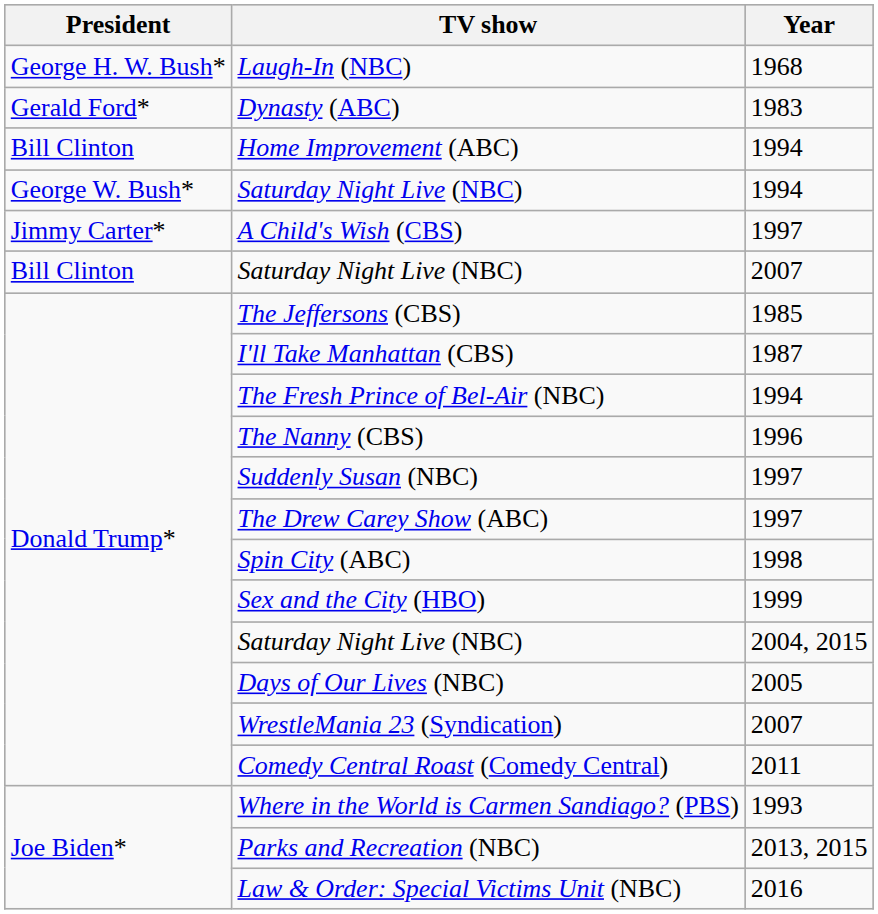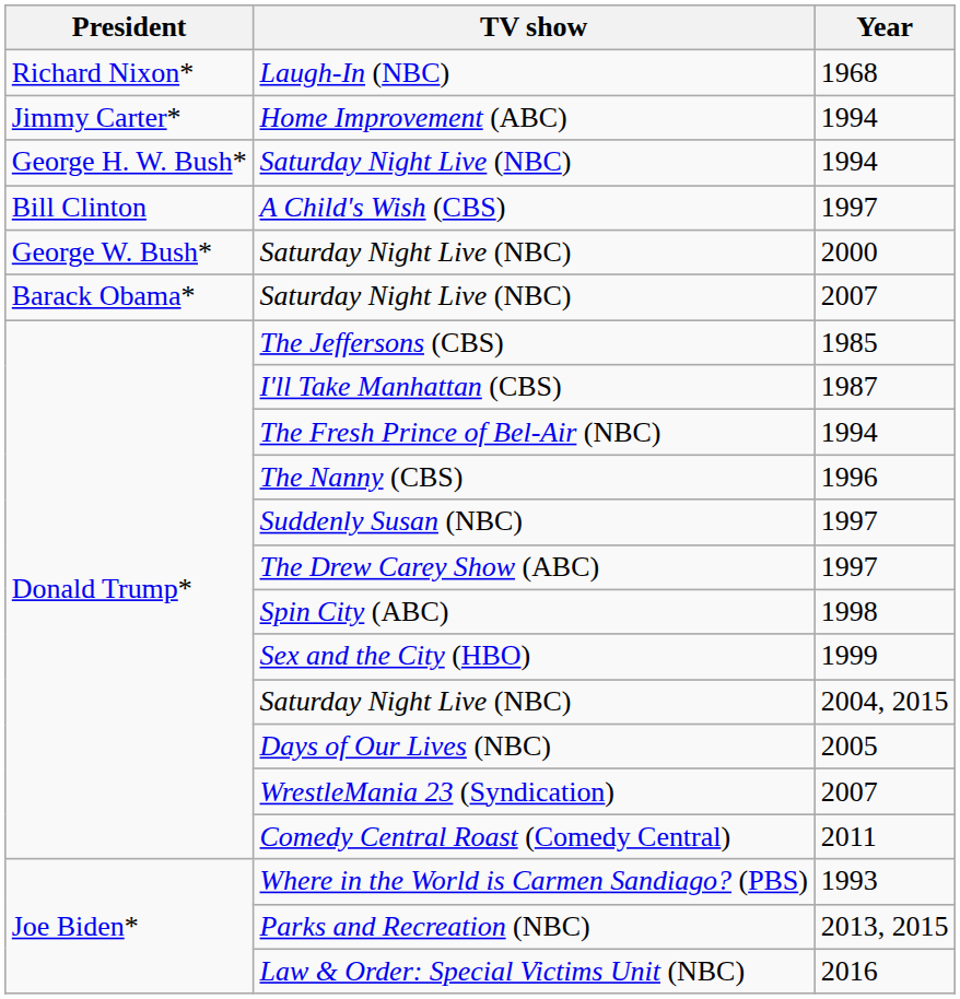 <table class="wikitable sortable">
 <tr>
 <th>President</th>
 <th>TV show</th>
 <th>Year</th>
 </tr>
 <tr>
-<td><a href='#'>George H. W. Bush</a>*</td>
+<td><a href='#'>Richard Nixon</a>*</td>
 <td><em><a href='#'>Laugh-In</a></em> (<a href='#'>NBC</a>)</td>
 <td>1968</td>
 </tr>
 <tr>
-<td><a href='#'>Gerald Ford</a>*</td>
-<td><em><a href='#'>Dynasty</a></em> (<a href='#'>ABC</a>)</td>
-<td>1983</td>
-</tr>
-<tr>
-<td><a href='#'>Bill Clinton</a></td>
+<td><a href='#'>Jimmy Carter</a>*</td>
 <td><em><a href='#'>Home Improvement</a></em> (ABC)</td>
 <td>1994</td>
 </tr>
 <tr>
-<td><a href='#'>George W. Bush</a>*</td>
+<td><a href='#'>George H. W. Bush</a>*</td>
 <td><em><a href='#'>Saturday Night Live</a></em> (<a href='#'>NBC</a>)</td>
 <td>1994</td>
 </tr>
 <tr>
-<td><a href='#'>Jimmy Carter</a>*</td>
+<td><a href='#'>Bill Clinton</a></td>
 <td><em><a href='#'>A Child's Wish</a></em> (<a href='#'>CBS</a>)</td>
 <td>1997</td>
 </tr>
 <tr>
-<td><a href='#'>Bill Clinton</a></td>
+<td><a href='#'>George W. Bush</a>*</td>
+<td><em>Saturday Night Live</em> (NBC)</td>
+<td>2000</td>
+</tr>
+<tr>
+<td><a href='#'>Barack Obama</a>*</td>
 <td><em>Saturday Night Live</em> (NBC)</td>
 <td>2007</td>
 </tr>
 <tr>
 <td rowspan=12><a href='#'>Donald Trump</a>*</td>
 <td><em><a href='#'>The Jeffersons</a></em> (CBS)</td>
 <td>1985</td>
 </tr>
 <tr>
 <td><em><a href='#'>I'll Take Manhattan</a></em> (CBS)</td>
 <td>1987</td>
 </tr>
 <tr>
 <td><em><a href='#'>The Fresh Prince of Bel-Air</a></em> (NBC)</td>
 <td>1994</td>
 </tr>
 <tr>
 <td><em><a href='#'>The Nanny</a></em> (CBS)</td>
 <td>1996</td>
 </tr>
 <tr>
 <td><em><a href='#'>Suddenly Susan</a></em> (NBC)</td>
 <td>1997</td>
 </tr>
 <tr>
 <td><em><a href='#'>The Drew Carey Show</a></em> (ABC)</td>
 <td>1997</td>
 </tr>
 <tr>
 <td><em><a href='#'>Spin City</a></em> (ABC)</td>
 <td>1998</td>
 </tr>
 <tr>
 <td><em><a href='#'>Sex and the City</a></em> (<a href='#'>HBO</a>)</td>
 <td>1999</td>
 </tr>
 <tr>
 <td><em>Saturday Night Live</em> (NBC)</td>
 <td>2004, 2015</td>
 </tr>
 <tr>
 <td><em><a href='#'>Days of Our Lives</a></em> (NBC)</td>
 <td>2005</td>
 </tr>
 <tr>
 <td><em><a href='#'>WrestleMania 23</a></em> (<a href='#'>Syndication</a>)</td>
 <td>2007</td>
 </tr>
 <tr>
 <td><em><a href='#'>Comedy Central Roast</a></em> (<a href='#'>Comedy Central</a>)</td>
 <td>2011</td>
 </tr>
 <tr>
 <td rowspan="3"><a href='#'>Joe Biden</a>*</td>
 <td><em><a href='#'>Where in the World is Carmen Sandiago?</a></em> (<a href='#'>PBS</a>)</td>
 <td>1993</td>
 </tr>
 <tr>
 <td><em><a href='#'>Parks and Recreation</a></em> (NBC)</td>
 <td>2013, 2015</td>
 </tr>
 <tr>
 <td><em><a href='#'>Law & Order: Special Victims Unit</a></em> (NBC)</td>
 <td>2016</td>
 </tr>
 </table>
